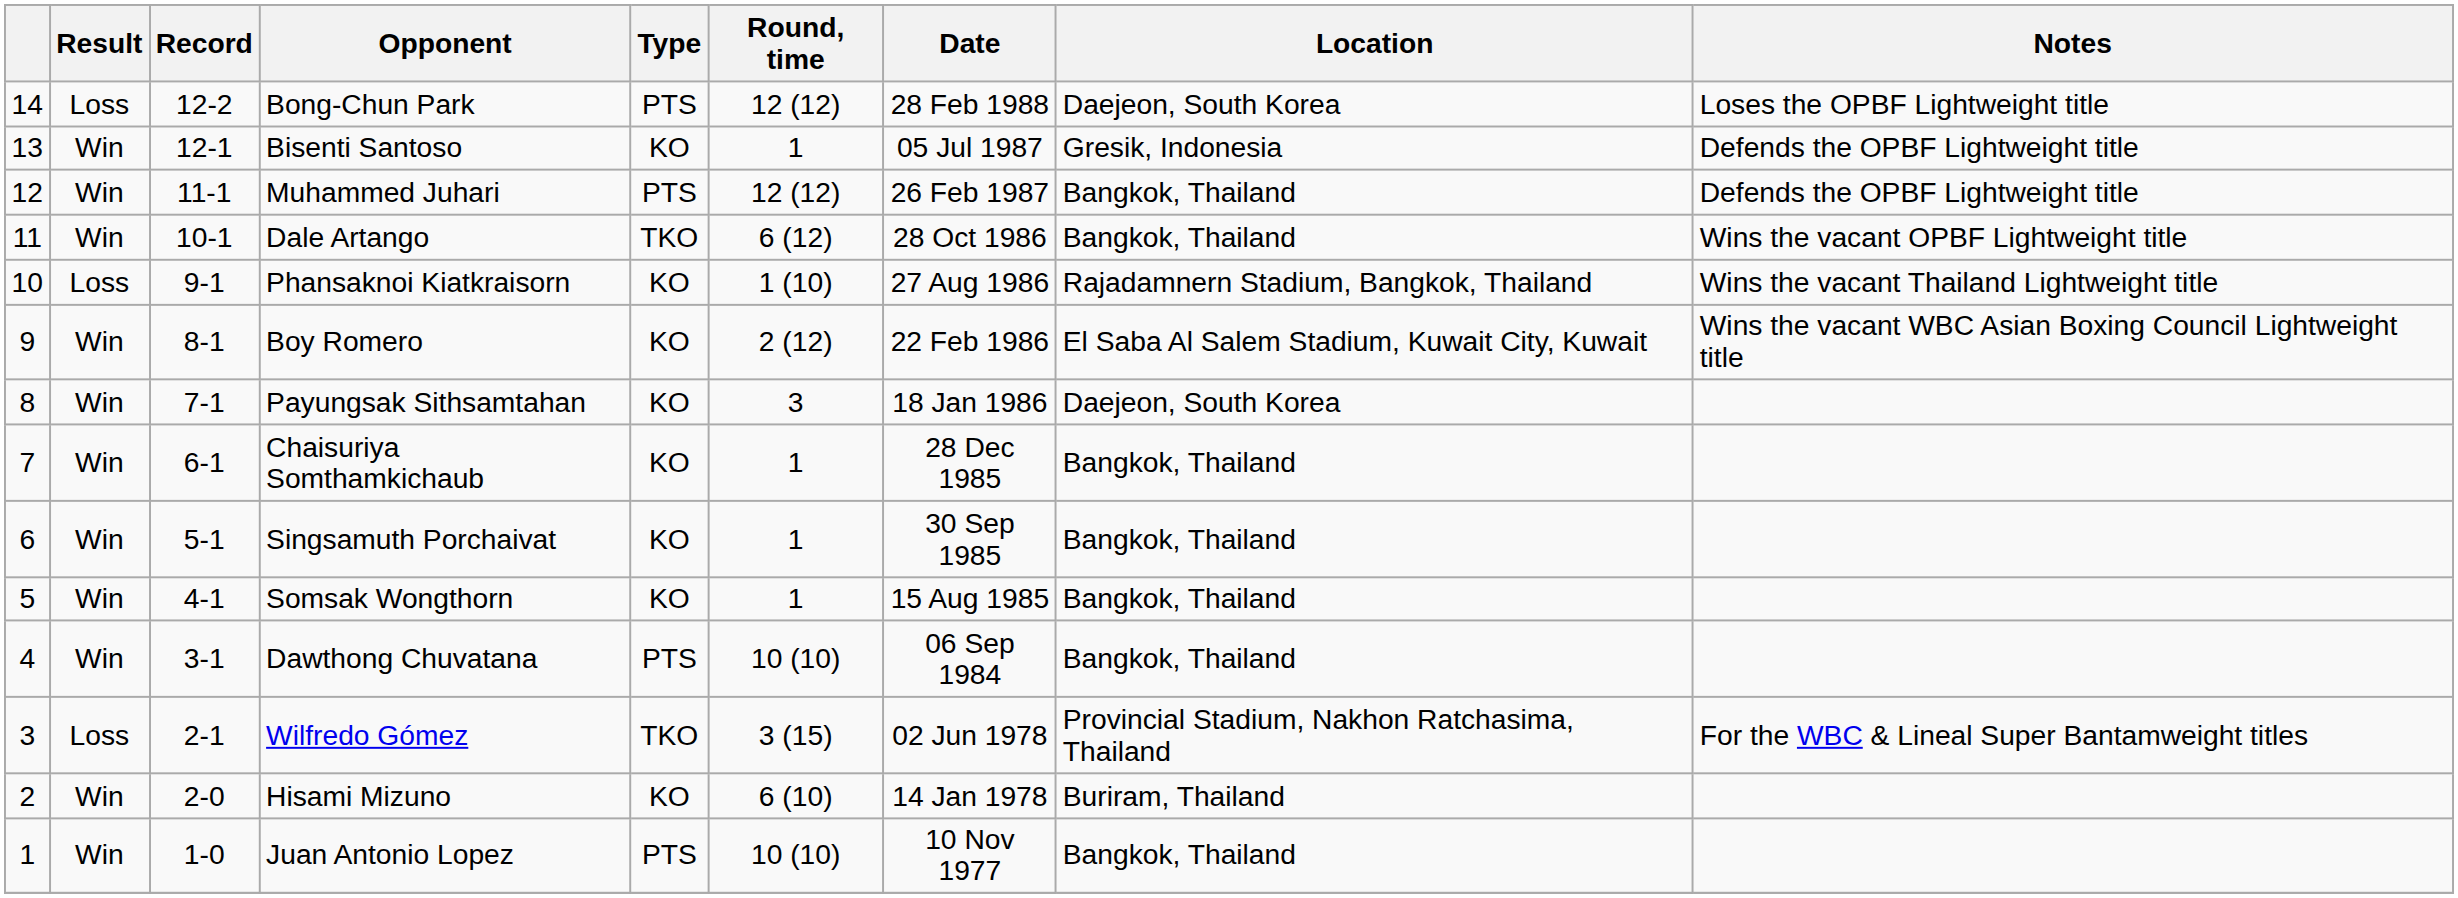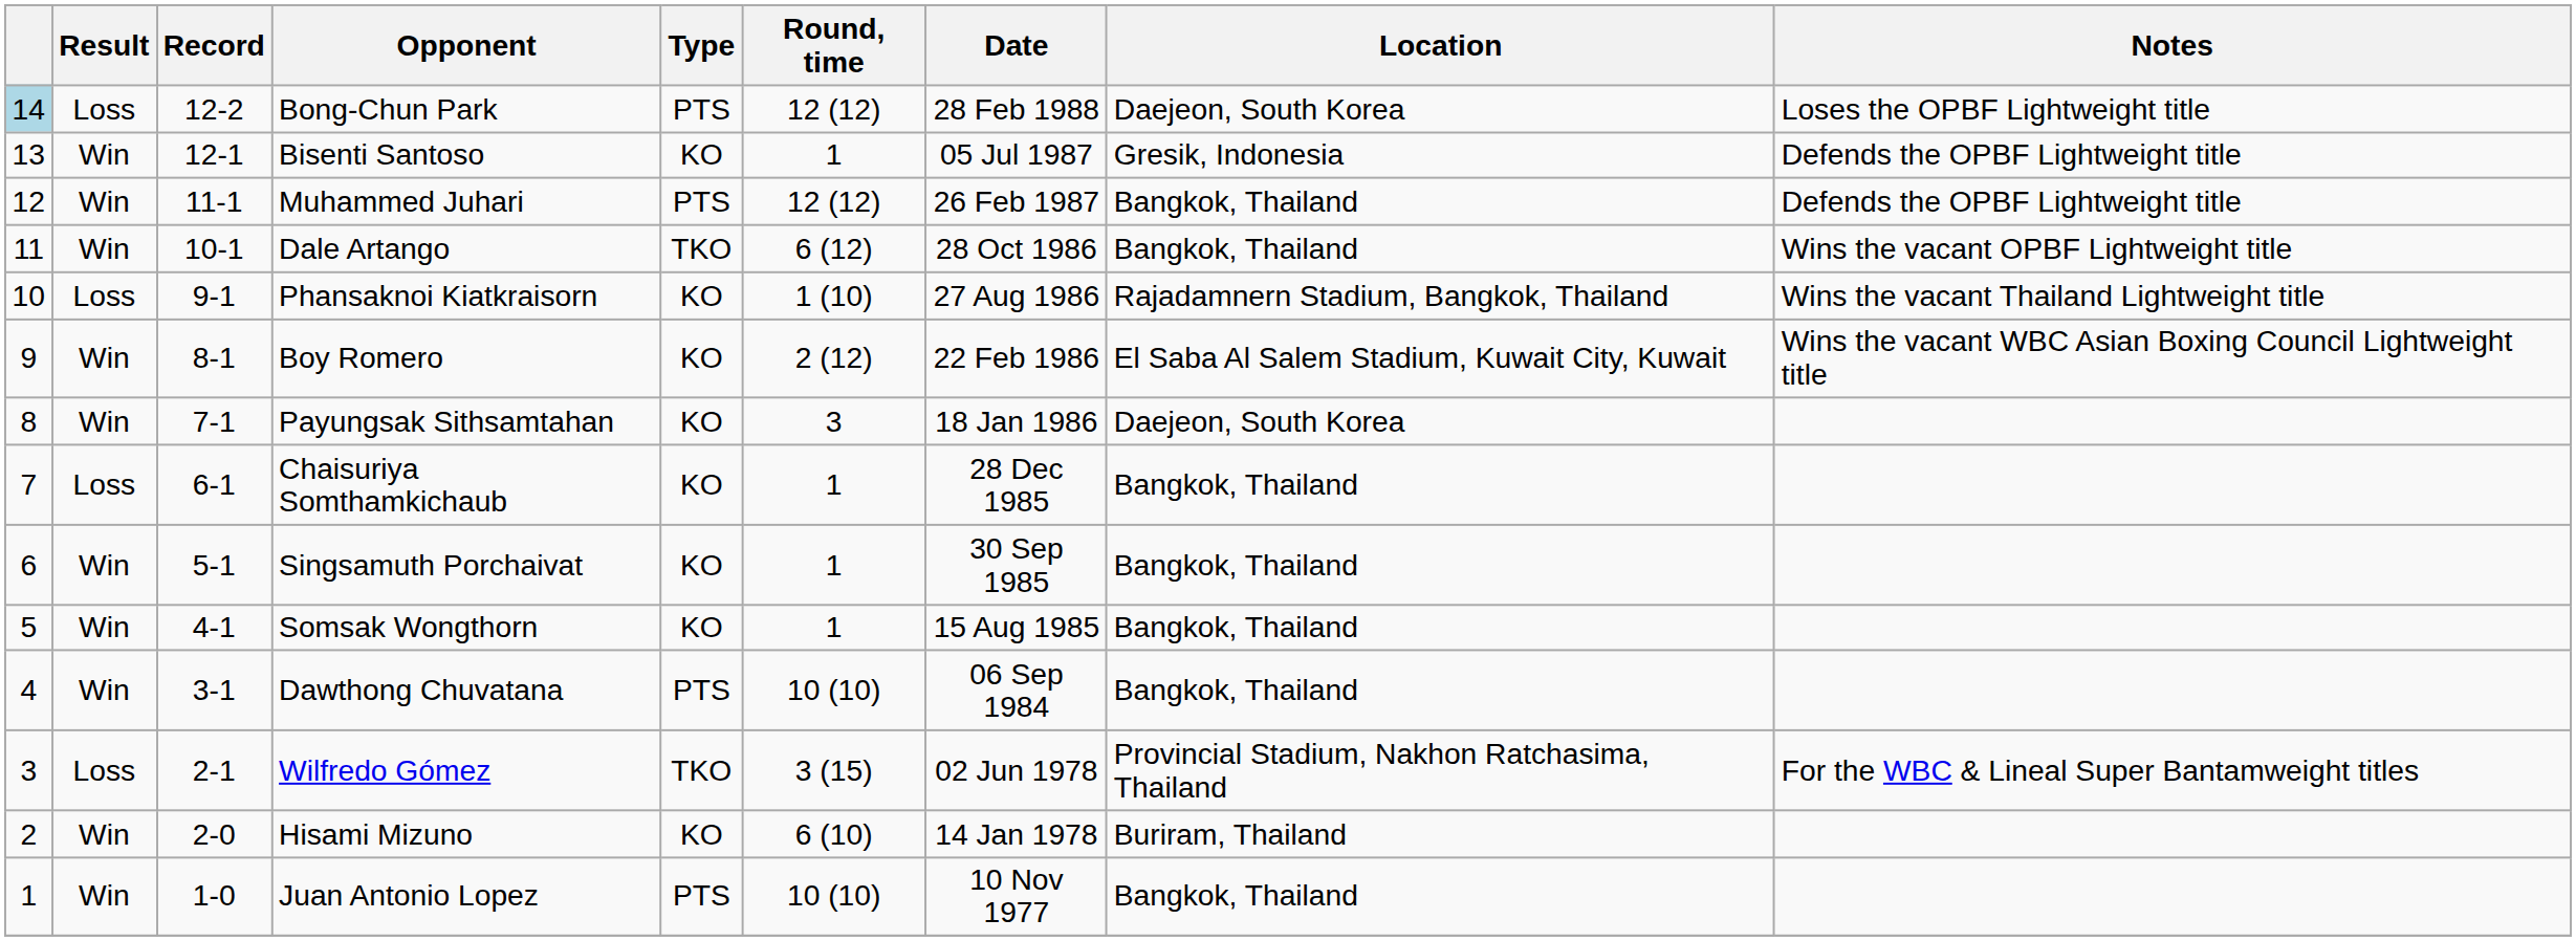 <table class="wikitable" style="text-align:center; font-size:90%">
 <tr>
 <th></th>
 <th>Result</th>
 <th>Record</th>
 <th>Opponent</th>
 <th>Type</th>
 <th>Round, time</th>
 <th>Date</th>
 <th>Location</th>
 <th>Notes</th>
 </tr>
 <tr>
-<td>14</td>
+<td style="background: lightblue;">14</td>
 <td>Loss</td>
 <td>12-2</td>
 <td style="text-align:left;"> Bong-Chun Park</td>
 <td>PTS</td>
 <td>12 (12)</td>
 <td>28 Feb 1988</td>
 <td style="text-align:left;"> Daejeon, South Korea</td>
 <td style="text-align:left;">Loses the OPBF Lightweight title</td>
 </tr>
 <tr>
 <td>13</td>
 <td>Win</td>
 <td>12-1</td>
 <td style="text-align:left;"> Bisenti Santoso</td>
 <td>KO</td>
 <td>1</td>
 <td>05 Jul 1987</td>
 <td style="text-align:left;"> Gresik, Indonesia</td>
 <td style="text-align:left;">Defends the OPBF Lightweight title</td>
 </tr>
 <tr>
 <td>12</td>
 <td>Win</td>
 <td>11-1</td>
 <td style="text-align:left;"> Muhammed Juhari</td>
 <td>PTS</td>
 <td>12 (12)</td>
 <td>26 Feb 1987</td>
 <td style="text-align:left;"> Bangkok, Thailand</td>
 <td style="text-align:left;">Defends the OPBF Lightweight title</td>
 </tr>
 <tr>
 <td>11</td>
 <td>Win</td>
 <td>10-1</td>
 <td style="text-align:left;"> Dale Artango</td>
 <td>TKO</td>
 <td>6 (12)</td>
 <td>28 Oct 1986</td>
 <td style="text-align:left;"> Bangkok, Thailand</td>
 <td style="text-align:left;">Wins the vacant OPBF Lightweight title</td>
 </tr>
 <tr>
 <td>10</td>
 <td>Loss</td>
 <td>9-1</td>
 <td style="text-align:left;"> Phansaknoi Kiatkraisorn</td>
 <td>KO</td>
 <td>1 (10)</td>
 <td>27 Aug 1986</td>
 <td style="text-align:left;"> Rajadamnern Stadium, Bangkok, Thailand</td>
 <td style="text-align:left;">Wins the vacant Thailand Lightweight title</td>
 </tr>
 <tr>
 <td>9</td>
 <td>Win</td>
 <td>8-1</td>
 <td style="text-align:left;"> Boy Romero</td>
 <td>KO</td>
 <td>2 (12)</td>
 <td>22 Feb 1986</td>
 <td style="text-align:left;"> El Saba Al Salem Stadium, Kuwait City, Kuwait</td>
 <td style="text-align:left;">Wins the vacant WBC Asian Boxing Council Lightweight title</td>
 </tr>
 <tr>
 <td>8</td>
 <td>Win</td>
 <td>7-1</td>
 <td style="text-align:left;"> Payungsak Sithsamtahan</td>
 <td>KO</td>
 <td>3</td>
 <td>18 Jan 1986</td>
 <td style="text-align:left;"> Daejeon, South Korea</td>
 <td style="text-align:left;"></td>
 </tr>
 <tr>
 <td>7</td>
-<td>Win</td>
+<td>Loss</td>
 <td>6-1</td>
 <td style="text-align:left;"> Chaisuriya Somthamkichaub</td>
 <td>KO</td>
 <td>1</td>
 <td>28 Dec 1985</td>
 <td style="text-align:left;"> Bangkok, Thailand</td>
 <td style="text-align:left;"></td>
 </tr>
 <tr>
 <td>6</td>
 <td>Win</td>
 <td>5-1</td>
 <td style="text-align:left;"> Singsamuth Porchaivat</td>
 <td>KO</td>
 <td>1</td>
 <td>30 Sep 1985</td>
 <td style="text-align:left;"> Bangkok, Thailand</td>
 <td style="text-align:left;"></td>
 </tr>
 <tr>
 <td>5</td>
 <td>Win</td>
 <td>4-1</td>
 <td style="text-align:left;"> Somsak Wongthorn</td>
 <td>KO</td>
 <td>1</td>
 <td>15 Aug 1985</td>
 <td style="text-align:left;"> Bangkok, Thailand</td>
 <td style="text-align:left;"></td>
 </tr>
 <tr>
 <td>4</td>
 <td>Win</td>
 <td>3-1</td>
 <td style="text-align:left;"> Dawthong Chuvatana</td>
 <td>PTS</td>
 <td>10 (10)</td>
 <td>06 Sep 1984</td>
 <td style="text-align:left;"> Bangkok, Thailand</td>
 <td style="text-align:left;"></td>
 </tr>
 <tr>
 <td>3</td>
 <td>Loss</td>
 <td>2-1</td>
 <td style="text-align:left;"> <a href='#'>Wilfredo Gómez</a></td>
 <td>TKO</td>
 <td>3 (15)</td>
 <td>02 Jun 1978</td>
 <td style="text-align:left;"> Provincial Stadium, Nakhon Ratchasima, Thailand</td>
 <td style="text-align:left;">For the <a href='#'>WBC</a> & Lineal Super Bantamweight titles</td>
 </tr>
 <tr>
 <td>2</td>
 <td>Win</td>
 <td>2-0</td>
 <td style="text-align:left;"> Hisami Mizuno</td>
 <td>KO</td>
 <td>6 (10)</td>
 <td>14 Jan 1978</td>
 <td style="text-align:left;"> Buriram, Thailand</td>
 <td style="text-align:left;"></td>
 </tr>
 <tr>
 <td>1</td>
 <td>Win</td>
 <td>1-0</td>
 <td style="text-align:left;"> Juan Antonio Lopez</td>
 <td>PTS</td>
 <td>10 (10)</td>
 <td>10 Nov 1977</td>
 <td style="text-align:left;"> Bangkok, Thailand</td>
 <td style="text-align:left;"></td>
 </tr>
 <tr>
 </tr>
 </table>
